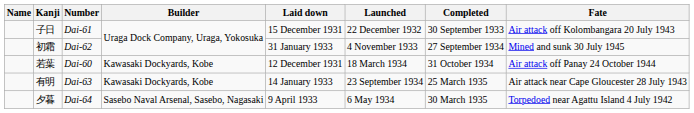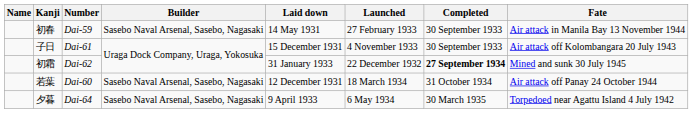 <table class="wikitable" style="font-size:90%;">
 <tr>
 <th>Name</th>
 <th>Kanji</th>
 <th>Number</th>
 <th>Builder</th>
 <th>Laid down</th>
 <th>Launched</th>
 <th>Completed</th>
 <th>Fate</th>
 </tr>
 <tr>
 <td></td>
+<td>初春</td>
+<td><em>Dai-59</em></td>
+<td>Sasebo Naval Arsenal, Sasebo, Nagasaki</td>
+<td>14 May 1931</td>
+<td>27 February 1933</td>
+<td>30 September 1933</td>
+<td><a href='#'>Air attack</a> in Manila Bay 13 November 1944</td>
+</tr>
+<tr>
+<td></td>
 <td>子日</td>
 <td><em>Dai-61</em></td>
 <td rowspan=2>Uraga Dock Company, Uraga, Yokosuka</td>
 <td>15 December 1931</td>
-<td>22 December 1932</td>
+<td>4 November 1933</td>
 <td>30 September 1933</td>
 <td><a href='#'>Air attack</a> off Kolombangara 20 July 1943</td>
 </tr>
 <tr>
 <td></td>
 <td>初霜</td>
 <td><em>Dai-62</em></td>
 <td>31 January 1933</td>
-<td>4 November 1933</td>
-<td>27 September 1934</td>
+<td>22 December 1932</td>
+<td><strong>27 September 1934</strong></td>
 <td><a href='#'>Mined</a> and sunk 30 July 1945</td>
 </tr>
 <tr>
 <td></td>
 <td>若葉</td>
 <td><em>Dai-60</em></td>
-<td>Kawasaki Dockyards, Kobe</td>
+<td>Sasebo Naval Arsenal, Sasebo, Nagasaki</td>
 <td>12 December 1931</td>
 <td>18 March 1934</td>
 <td>31 October 1934</td>
 <td><a href='#'>Air attack</a> off Panay 24 October 1944</td>
-</tr>
-<tr>
-<td></td>
-<td>有明</td>
-<td><em>Dai-63</em></td>
-<td>Kawasaki Dockyards, Kobe</td>
-<td>14 January 1933</td>
-<td>23 September 1934</td>
-<td>25 March 1935</td>
-<td>Air attack near Cape Gloucester 28 July 1943</td>
 </tr>
 <tr>
 <td></td>
 <td>夕暮</td>
 <td><em>Dai-64</em></td>
 <td>Sasebo Naval Arsenal, Sasebo, Nagasaki</td>
 <td>9 April 1933</td>
 <td>6 May 1934</td>
 <td>30 March 1935</td>
 <td><a href='#'>Torpedoed</a> near Agattu Island 4 July 1942</td>
 </tr>
 </table>
